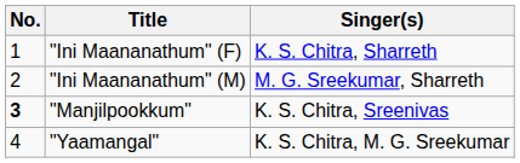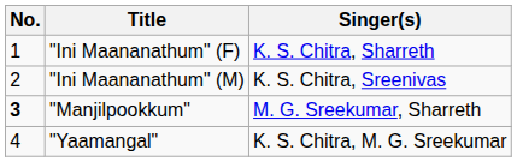 <table class="wikitable">
 <tr>
 <th>No.</th>
 <th>Title</th>
 <th>Singer(s)</th>
 </tr>
 <tr>
 <td>1</td>
 <td>"Ini Maananathum" (F)</td>
 <td><a href='#'>K. S. Chitra</a>, <a href='#'>Sharreth</a></td>
 </tr>
 <tr>
 <td>2</td>
 <td>"Ini Maananathum" (M)</td>
-<td><a href='#'>M. G. Sreekumar</a>, Sharreth</td>
+<td>K. S. Chitra, <a href='#'>Sreenivas</a></td>
 </tr>
 <tr>
 <td><strong>3</strong></td>
 <td>"Manjilpookkum"</td>
-<td>K. S. Chitra, <a href='#'>Sreenivas</a></td>
+<td><a href='#'>M. G. Sreekumar</a>, Sharreth</td>
 </tr>
 <tr>
 <td>4</td>
 <td>"Yaamangal"</td>
 <td>K. S. Chitra, M. G. Sreekumar</td>
 </tr>
 </table>
